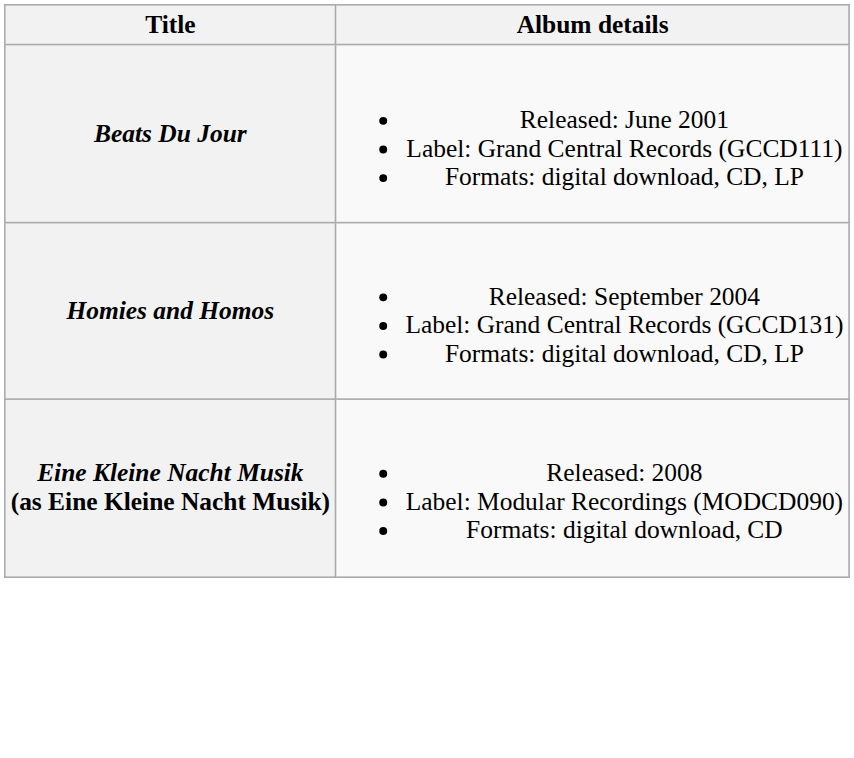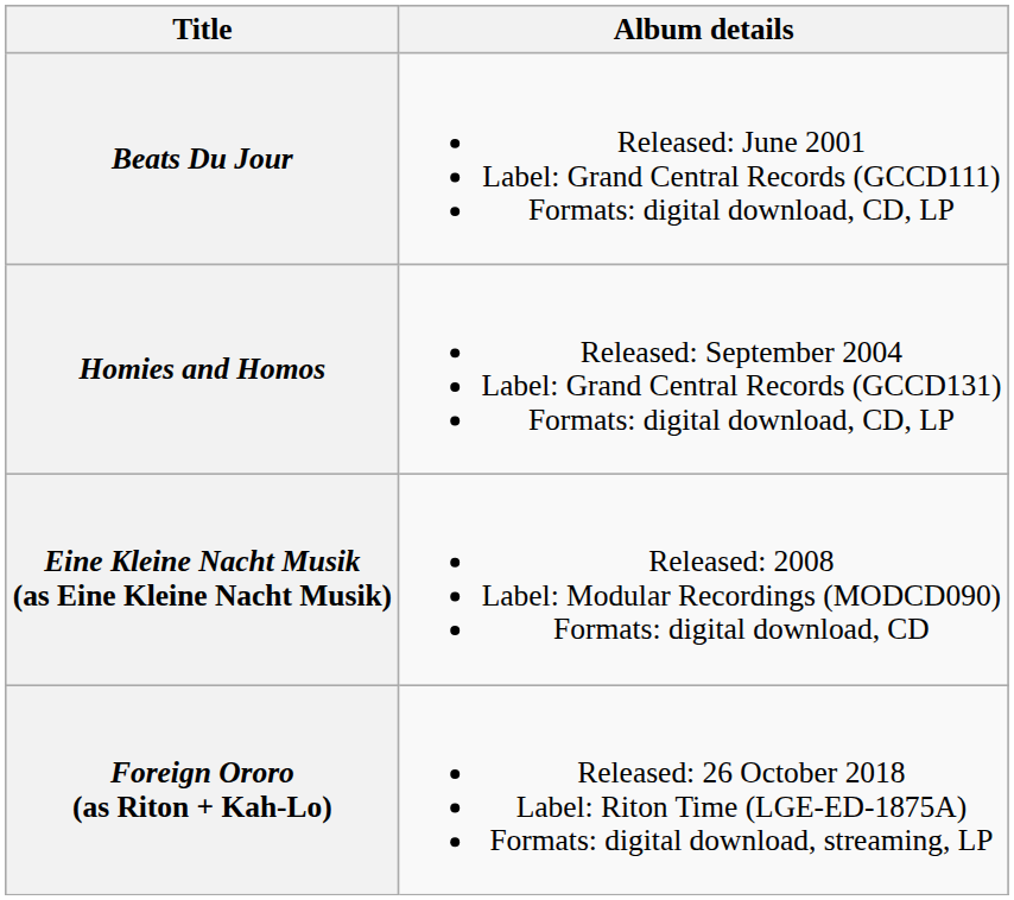 <table class="wikitable plainrowheaders" style="text-align:center;">
 <tr>
 <th scope="col">Title</th>
 <th scope="col">Album details</th>
 </tr>
 <tr>
 <th scope="row"><em>Beats Du Jour</em></th>
 <td><br><ul><li>Released: June 2001</li><li>Label: Grand Central Records (GCCD111)</li><li>Formats: digital download, CD, LP</li></ul></td>
 </tr>
 <tr>
 <th scope="row"><em>Homies and Homos</em></th>
 <td><br><ul><li>Released: September 2004</li><li>Label: Grand Central Records (GCCD131)</li><li>Formats: digital download, CD, LP</li></ul></td>
 </tr>
 <tr>
 <th scope="row"><em>Eine Kleine Nacht Musik</em> <br> (as Eine Kleine Nacht Musik)</th>
 <td><br><ul><li>Released: 2008</li><li>Label: Modular Recordings	(MODCD090)</li><li>Formats: digital download, CD</li></ul></td>
 </tr>
+<tr>
+<th scope="row"><em>Foreign Ororo</em> <br> (as Riton + Kah-Lo)</th>
+<td><br><ul><li>Released: 26 October 2018</li><li>Label: Riton Time (LGE-ED-1875A)</li><li>Formats: digital download, streaming, LP</li></ul></td>
+</tr>
 </table>
